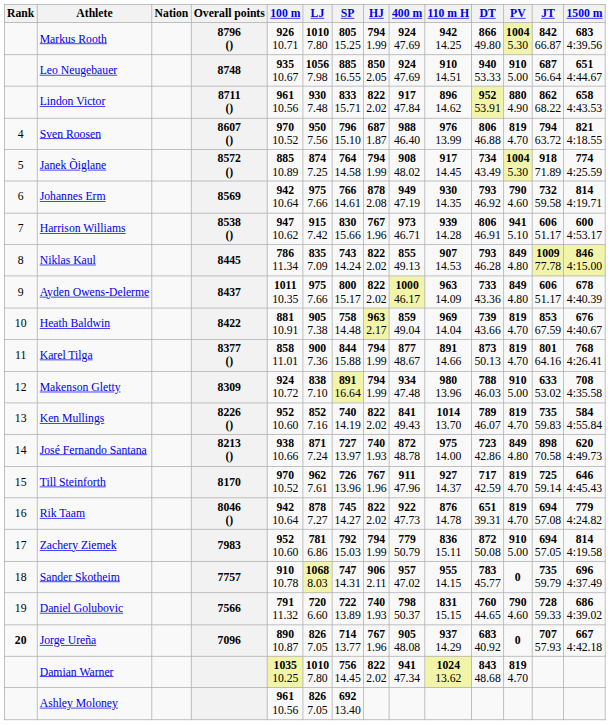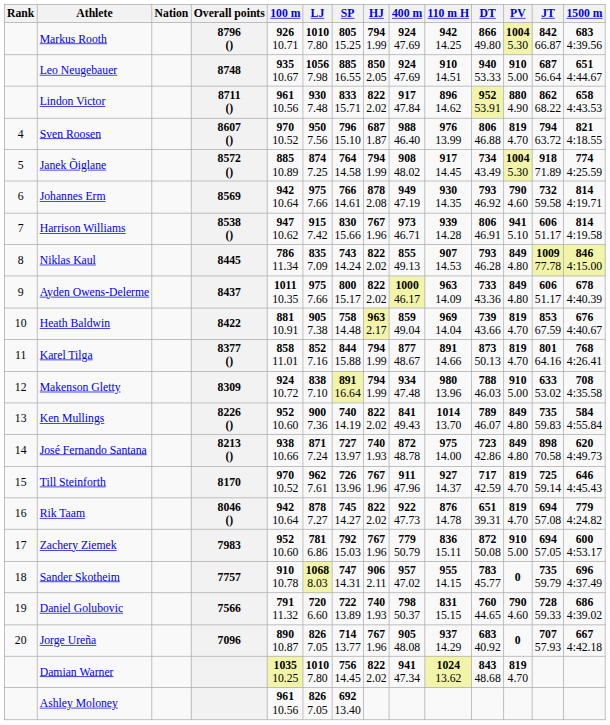 <table class="wikitable sortable" style="text-align:center;">
 <tr>
 <th>Rank</th>
 <th>Athlete</th>
 <th>Nation</th>
 <th>Overall points</th>
 <th><a href='#'>100 m</a></th>
 <th><a href='#'>LJ</a></th>
 <th><a href='#'>SP</a></th>
 <th><a href='#'>HJ</a></th>
 <th><a href='#'>400 m</a></th>
 <th><a href='#'>110 m H</a></th>
 <th><a href='#'>DT</a></th>
 <th><a href='#'>PV</a></th>
 <th><a href='#'>JT</a></th>
 <th><a href='#'>1500 m</a></th>
 </tr>
 <tr>
 <td></td>
 <td align="left"><a href='#'>Markus Rooth</a></td>
 <td align="left"></td>
 <th>8796<br>()</th>
 <td><strong>926</strong><br>10.71</td>
 <td><strong>1010</strong><br>7.80</td>
 <td><strong>805</strong><br>15.25</td>
 <td><strong>794</strong><br>1.99</td>
 <td><strong>924</strong><br>47.69</td>
 <td><strong>942</strong><br>14.25</td>
 <td><strong>866</strong><br>49.80</td>
 <td bgcolor="F2F5A9"><strong>1004</strong><br>5.30</td>
 <td><strong>842</strong><br>66.87</td>
 <td><strong>683</strong><br>4:39.56</td>
 </tr>
 <tr>
 <td></td>
 <td align="left"><a href='#'>Leo Neugebauer</a></td>
 <td align="left"></td>
 <th>8748</th>
 <td><strong>935</strong><br>10.67</td>
 <td><strong>1056</strong><br>7.98</td>
 <td><strong>885</strong><br>16.55</td>
 <td><strong>850</strong><br>2.05</td>
 <td><strong>924</strong><br>47.69</td>
 <td><strong>910</strong><br>14.51</td>
 <td><strong>940</strong><br>53.33</td>
 <td><strong>910</strong><br>5.00</td>
 <td><strong>687</strong><br>56.64</td>
 <td><strong>651</strong><br>4:44.67</td>
 </tr>
 <tr>
 <td></td>
 <td align="left"><a href='#'>Lindon Victor</a></td>
 <td align="left"></td>
 <th>8711<br>()</th>
 <td><strong>961</strong><br>10.56</td>
 <td><strong>930</strong><br>7.48</td>
 <td><strong>833</strong><br>15.71</td>
 <td><strong>822</strong><br>2.02</td>
 <td><strong>917</strong><br>47.84</td>
 <td><strong>896</strong><br>14.62</td>
 <td bgcolor="F2F5A9"><strong>952</strong><br>53.91</td>
 <td><strong>880</strong><br>4.90</td>
 <td><strong>862</strong><br>68.22</td>
 <td><strong>658</strong><br>4:43.53</td>
 </tr>
 <tr>
 <td>4</td>
 <td align="left"><a href='#'>Sven Roosen</a></td>
 <td align="left"></td>
 <th>8607<br>()</th>
 <td><strong>970</strong><br>10.52</td>
 <td><strong>950</strong><br>7.56</td>
 <td><strong>796</strong><br>15.10</td>
 <td><strong>687</strong><br>1.87</td>
 <td><strong>988</strong><br>46.40</td>
 <td><strong>976</strong><br>13.99</td>
 <td><strong>806</strong><br>46.88</td>
 <td><strong>819</strong><br>4.70</td>
 <td><strong>794</strong><br>63.72</td>
 <td><strong>821</strong><br>4:18.55</td>
 </tr>
 <tr>
 <td>5</td>
 <td align="left"><a href='#'>Janek Õiglane</a></td>
 <td align="left"></td>
 <th>8572<br>()</th>
 <td><strong>885</strong><br>10.89</td>
 <td><strong>874</strong><br>7.25</td>
 <td><strong>764</strong><br>14.58</td>
 <td><strong>794</strong><br>1.99</td>
 <td><strong>908</strong><br>48.02</td>
 <td><strong>917</strong><br>14.45</td>
 <td><strong>734</strong><br>43.49</td>
 <td bgcolor="F2F5A9"><strong>1004</strong><br>5.30</td>
 <td><strong>918</strong><br>71.89</td>
 <td><strong>774</strong><br>4:25.59</td>
 </tr>
 <tr>
 <td>6</td>
 <td align="left"><a href='#'>Johannes Erm</a></td>
 <td align="left"></td>
 <th>8569</th>
 <td><strong>942</strong><br>10.64</td>
 <td><strong>975</strong><br>7.66</td>
 <td><strong>766</strong><br>14.61</td>
 <td><strong>878</strong><br>2.08</td>
 <td><strong>949</strong><br>47.19</td>
 <td><strong>930</strong><br>14.35</td>
 <td><strong>793</strong><br>46.92</td>
 <td><strong>790</strong><br>4.60</td>
 <td><strong>732</strong><br>59.58</td>
 <td><strong>814</strong><br>4:19.71</td>
 </tr>
 <tr>
 <td>7</td>
 <td align="left"><a href='#'>Harrison Williams</a></td>
 <td align="left"></td>
 <th>8538<br>()</th>
 <td><strong>947</strong><br>10.62</td>
 <td><strong>915</strong><br>7.42</td>
 <td><strong>830</strong><br>15.66</td>
 <td><strong>767</strong><br>1.96</td>
 <td><strong>973</strong><br>46.71</td>
 <td><strong>939</strong><br>14.28</td>
 <td><strong>806</strong><br>46.91</td>
 <td><strong>941</strong><br>5.10</td>
 <td><strong>606</strong><br>51.17</td>
-<td><strong>600</strong><br>4:53.17</td>
+<td><strong>814</strong><br>4:19.58</td>
 </tr>
 <tr>
 <td>8</td>
 <td align="left"><a href='#'>Niklas Kaul</a></td>
 <td align="left"></td>
 <th>8445</th>
 <td><strong>786</strong><br>11.34</td>
 <td><strong>835</strong><br>7.09</td>
 <td><strong>743</strong><br>14.24</td>
 <td><strong>822</strong><br>2.02</td>
 <td><strong>855</strong><br>49.13</td>
 <td><strong>907</strong><br>14.53</td>
 <td><strong>793</strong><br>46.28</td>
 <td><strong>849</strong><br>4.80</td>
 <td bgcolor="F2F5A9"><strong>1009</strong><br>77.78</td>
 <td bgcolor="F2F5A9"><strong>846</strong><br>4:15.00</td>
 </tr>
 <tr>
 <td>9</td>
 <td align="left"><a href='#'>Ayden Owens-Delerme</a></td>
 <td align="left"></td>
 <th>8437</th>
 <td><strong>1011</strong><br>10.35</td>
 <td><strong>975</strong><br>7.66</td>
 <td><strong>800</strong><br>15.17</td>
 <td><strong>822</strong><br>2.02</td>
 <td bgcolor="F2F5A9"><strong>1000</strong><br>46.17</td>
 <td><strong>963</strong><br>14.09</td>
 <td><strong>733</strong><br>43.36</td>
 <td><strong>849</strong><br>4.80</td>
 <td><strong>606</strong><br>51.17</td>
 <td><strong>678</strong><br>4:40.39</td>
 </tr>
 <tr>
 <td>10</td>
 <td align="left"><a href='#'>Heath Baldwin</a></td>
 <td align="left"></td>
 <th>8422</th>
 <td><strong>881</strong><br>10.91</td>
 <td><strong>905</strong><br>7.38</td>
 <td><strong>758</strong><br>14.48</td>
 <td bgcolor="F2F5A9"><strong>963</strong><br>2.17</td>
 <td><strong>859</strong><br>49.04</td>
 <td><strong>969</strong><br>14.04</td>
 <td><strong>739</strong><br>43.66</td>
 <td><strong>819</strong><br>4.70</td>
 <td><strong>853</strong><br>67.59</td>
 <td><strong>676</strong><br>4:40.67</td>
 </tr>
 <tr>
 <td>11</td>
 <td align="left"><a href='#'>Karel Tilga</a></td>
 <td align="left"></td>
 <th>8377<br>()</th>
 <td><strong>858</strong><br>11.01</td>
-<td><strong>900</strong><br>7.36</td>
+<td><strong>852</strong><br>7.16</td>
 <td><strong>844</strong><br>15.88</td>
 <td><strong>794</strong><br>1.99</td>
 <td><strong>877</strong><br>48.67</td>
 <td><strong>891</strong><br>14.66</td>
 <td><strong>873</strong><br>50.13</td>
 <td><strong>819</strong><br>4.70</td>
 <td><strong>801</strong><br>64.16</td>
 <td><strong>768</strong><br>4:26.41</td>
 </tr>
 <tr>
 <td>12</td>
 <td align="left"><a href='#'>Makenson Gletty</a></td>
 <td align="left"></td>
 <th>8309</th>
 <td><strong>924</strong><br>10.72</td>
 <td><strong>838</strong><br>7.10</td>
 <td bgcolor="F2F5A9"><strong>891</strong><br>16.64</td>
 <td><strong>794</strong><br>1.99</td>
 <td><strong>934</strong><br>47.48</td>
 <td><strong>980</strong><br>13.96</td>
 <td><strong>788</strong><br>46.03</td>
 <td><strong>910</strong><br>5.00</td>
 <td><strong>633</strong><br>53.02</td>
 <td><strong>708</strong><br>4:35.58</td>
 </tr>
 <tr>
 <td>13</td>
 <td align="left"><a href='#'>Ken Mullings</a></td>
 <td align="left"></td>
 <th>8226<br>()</th>
 <td><strong>952</strong><br>10.60</td>
-<td><strong>852</strong><br>7.16</td>
+<td><strong>900</strong><br>7.36</td>
 <td><strong>740</strong><br>14.19</td>
 <td><strong>822</strong><br>2.02</td>
 <td><strong>841</strong><br>49.43</td>
 <td><strong>1014</strong><br>13.70</td>
 <td><strong>789</strong><br>46.07</td>
-<td><strong>819</strong><br>4.70</td>
+<td><strong>849</strong><br>4.80</td>
 <td><strong>735</strong><br>59.83</td>
 <td><strong>584</strong><br>4:55.84</td>
 </tr>
 <tr>
 <td>14</td>
 <td align="left"><a href='#'>José Fernando Santana</a></td>
 <td align="left"></td>
 <th>8213<br>()</th>
 <td><strong>938</strong><br>10.66</td>
 <td><strong>871</strong><br>7.24</td>
 <td><strong>727</strong><br>13.97</td>
 <td><strong>740</strong><br>1.93</td>
 <td><strong>872</strong><br>48.78</td>
 <td><strong>975</strong><br>14.00</td>
 <td><strong>723</strong><br>42.86</td>
 <td><strong>849</strong><br>4.80</td>
 <td><strong>898</strong><br>70.58</td>
 <td><strong>620</strong><br>4:49.73</td>
 </tr>
 <tr>
 <td>15</td>
 <td align="left"><a href='#'>Till Steinforth</a></td>
 <td align="left"></td>
 <th>8170</th>
 <td><strong>970</strong><br>10.52</td>
 <td><strong>962</strong><br>7.61</td>
 <td><strong>726</strong><br>13.96</td>
 <td><strong>767</strong><br>1.96</td>
 <td><strong>911</strong><br>47.96</td>
 <td><strong>927</strong><br>14.37</td>
 <td><strong>717</strong><br>42.59</td>
 <td><strong>819</strong><br>4.70</td>
 <td><strong>725</strong><br>59.14</td>
 <td><strong>646</strong><br>4:45.43</td>
 </tr>
 <tr>
 <td>16</td>
 <td align="left"><a href='#'>Rik Taam</a></td>
 <td align="left"></td>
 <th>8046<br>()</th>
 <td><strong>942</strong><br>10.64</td>
 <td><strong>878</strong><br>7.27</td>
 <td><strong>745</strong><br>14.27</td>
 <td><strong>822</strong><br>2.02</td>
 <td><strong>922</strong><br>47.73</td>
 <td><strong>876</strong><br>14.78</td>
 <td><strong>651</strong><br>39.31</td>
 <td><strong>819</strong><br>4.70</td>
 <td><strong>694</strong><br>57.08</td>
 <td><strong>779</strong><br>4:24.82</td>
 </tr>
 <tr>
 <td>17</td>
 <td align="left"><a href='#'>Zachery Ziemek</a></td>
 <td align="left"></td>
 <th>7983</th>
 <td><strong>952</strong><br>10.60</td>
 <td><strong>781</strong><br>6.86</td>
 <td><strong>792</strong><br>15.03</td>
-<td><strong>794</strong><br>1.99</td>
+<td><strong>767</strong><br>1.96</td>
 <td><strong>779</strong><br>50.79</td>
 <td><strong>836</strong><br>15.11</td>
 <td><strong>872</strong><br>50.08</td>
 <td><strong>910</strong><br>5.00</td>
 <td><strong>694</strong><br>57.05</td>
-<td><strong>814</strong><br>4:19.58</td>
+<td><strong>600</strong><br>4:53.17</td>
 </tr>
 <tr>
 <td>18</td>
 <td align="left"><a href='#'>Sander Skotheim</a></td>
 <td align="left"></td>
 <th>7757</th>
 <td><strong>910</strong><br>10.78</td>
 <td bgcolor="F2F5A9"><strong>1068</strong><br>8.03</td>
 <td><strong>747</strong><br>14.31</td>
 <td><strong>906</strong><br>2.11</td>
 <td><strong>957</strong><br>47.02</td>
 <td><strong>955</strong><br>14.15</td>
 <td><strong>783</strong><br>45.77</td>
 <td><strong>0</strong><br></td>
 <td><strong>735</strong><br>59.79</td>
 <td><strong>696</strong><br>4:37.49</td>
 </tr>
 <tr>
 <td>19</td>
 <td align="left"><a href='#'>Daniel Golubovic</a></td>
 <td align="left"></td>
 <th>7566</th>
 <td><strong>791</strong><br>11.32</td>
 <td><strong>720</strong><br>6.60</td>
 <td><strong>722</strong><br>13.89</td>
 <td><strong>740</strong><br>1.93</td>
 <td><strong>798</strong><br>50.37</td>
 <td><strong>831</strong><br>15.15</td>
 <td><strong>760</strong><br>44.65</td>
 <td><strong>790</strong><br>4.60</td>
 <td><strong>728</strong><br>59.33</td>
 <td><strong>686</strong><br>4:39.02</td>
 </tr>
 <tr>
-<td><strong>20</strong></td>
+<td>20</td>
 <td align="left"><a href='#'>Jorge Ureña</a></td>
 <td align="left"></td>
 <th>7096</th>
 <td><strong>890</strong><br>10.87</td>
 <td><strong>826</strong><br>7.05</td>
 <td><strong>714</strong><br>13.77</td>
 <td><strong>767</strong><br>1.96</td>
 <td><strong>905</strong><br>48.08</td>
 <td><strong>937</strong><br>14.29</td>
 <td><strong>683</strong><br>40.92</td>
 <td><strong>0</strong><br></td>
 <td><strong>707</strong><br>57.93</td>
 <td><strong>667</strong><br>4:42.18</td>
 </tr>
 <tr>
 <td></td>
 <td align="left"><a href='#'>Damian Warner</a></td>
 <td align="left"></td>
 <th></th>
 <td bgcolor="F2F5A9"><strong>1035</strong><br>10.25</td>
 <td><strong>1010</strong><br>7.80</td>
 <td><strong>756</strong><br>14.45</td>
 <td><strong>822</strong><br>2.02</td>
 <td><strong>941</strong><br>47.34</td>
 <td bgcolor="F2F5A9"><strong>1024</strong><br>13.62</td>
 <td><strong>843</strong><br>48.68</td>
 <td><strong>819</strong><br>4.70</td>
 <td></td>
 <td></td>
 </tr>
 <tr>
 <td></td>
 <td align="left"><a href='#'>Ashley Moloney</a></td>
 <td align="left"></td>
 <th></th>
 <td><strong>961</strong><br>10.56</td>
 <td><strong>826</strong><br>7.05</td>
 <td><strong>692</strong><br>13.40</td>
 <td></td>
 <td></td>
 <td></td>
 <td></td>
 <td></td>
 <td></td>
 <td></td>
 </tr>
 </table>
